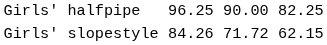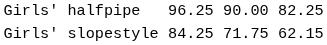 <table>
 <tr>
 <td>Girls' halfpipe<br></td>
 <td></td>
 <td>96.25</td>
 <td></td>
 <td>90.00</td>
 <td></td>
 <td>82.25</td>
 </tr>
 <tr>
 <td>Girls' slopestyle<br></td>
 <td></td>
-<td>84.26</td>
+<td>84.25</td>
 <td></td>
-<td>71.72</td>
+<td>71.75</td>
 <td></td>
 <td>62.15</td>
 </tr>
 </table>
